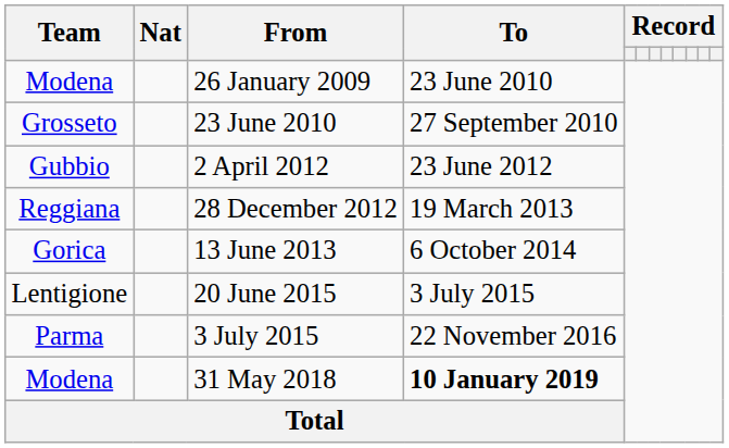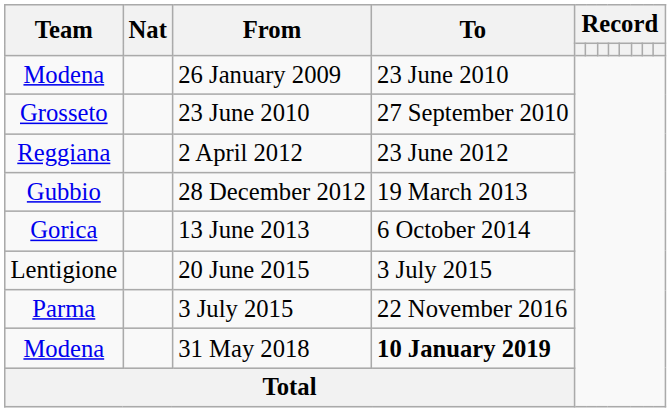 <table class="wikitable" style="text-align: center">
 <tr>
 <th rowspan="2">Team</th>
 <th rowspan="2">Nat</th>
 <th rowspan="2">From</th>
 <th rowspan="2">To</th>
 <th colspan="8">Record</th>
 </tr>
 <tr>
 <th></th>
 <th></th>
 <th></th>
 <th></th>
 <th></th>
 <th></th>
 <th></th>
 <th></th>
 </tr>
 <tr>
 <td><a href='#'>Modena</a></td>
 <td></td>
 <td align=left>26 January 2009</td>
 <td align=left>23 June 2010<br></td>
 </tr>
 <tr>
 <td><a href='#'>Grosseto</a></td>
 <td></td>
 <td align=left>23 June 2010</td>
 <td align=left>27 September 2010<br></td>
 </tr>
 <tr>
-<td><a href='#'>Gubbio</a></td>
+<td><a href='#'>Reggiana</a></td>
 <td></td>
 <td align=left>2 April 2012</td>
 <td align=left>23 June 2012<br></td>
 </tr>
 <tr>
-<td><a href='#'>Reggiana</a></td>
+<td><a href='#'>Gubbio</a></td>
 <td></td>
 <td align=left>28 December 2012</td>
 <td align=left>19 March 2013<br></td>
 </tr>
 <tr>
 <td><a href='#'>Gorica</a></td>
 <td></td>
 <td align=left>13 June 2013</td>
 <td align=left>6 October 2014<br></td>
 </tr>
 <tr>
 <td>Lentigione</td>
 <td></td>
 <td align=left>20 June 2015</td>
 <td align=left>3 July 2015<br></td>
 </tr>
 <tr>
 <td><a href='#'>Parma</a></td>
 <td></td>
 <td align=left>3 July 2015</td>
 <td align=left>22 November 2016<br></td>
 </tr>
 <tr>
 <td><a href='#'>Modena</a></td>
 <td></td>
 <td align=left>31 May 2018</td>
 <td align=left><strong>10 January 2019<br></strong></td>
 </tr>
 <tr>
 <th colspan="4">Total<br></th>
 </tr>
 </table>
